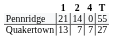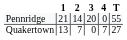 <table style="border-collapse: collapse;">
 <tr>
 <th style="text-align: left;"></th>
 <th style="text-align: center; padding: 0px 3px 0px 3px; width:12px;">1</th>
 <th style="text-align: center; padding: 0px 3px 0px 3px; width:12px;">2</th>
+<th style="text-align: center; padding: 0px 3px 0px 3px; width:12px;">3</th>
 <th style="text-align: center; padding: 0px 3px 0px 3px; width:12px;">4</th>
 <th style="text-align: center; padding: 0px 3px 0px 3px; width:12px;">T</th>
 </tr>
 <tr>
 <td style="background: #f8f9fa; text-align: left; border-bottom: 1px solid black; padding: 0px 3px 0px 3px;">Pennridge</td>
 <td style="background: #f8f9fa; border-left: 1px solid black; border-bottom: 1px solid black; text-align: right; padding: 0px 3px 0px 3px;">21</td>
 <td style="background: #f8f9fa; border-left: 1px solid black; border-bottom: 1px solid black; text-align: right; padding: 0px 3px 0px 3px;">14</td>
+<td style="background: #f8f9fa; border-left: 1px solid black; border-bottom: 1px solid black; text-align: right; padding: 0px 3px 0px 3px;">20</td>
 <td style="background: #f8f9fa; border-left: 1px solid black; border-bottom: 1px solid black; text-align: right; padding: 0px 3px 0px 3px;">0</td>
 <td style="background: #f8f9fa; border-left: 1px solid black; border-bottom: 1px solid black; text-align: right; padding: 0px 3px 0px 3px;">55</td>
 </tr>
 <tr>
 <td style="text-align: left; padding: 0px 3px 0px 3px;">Quakertown</td>
 <td style="border-left: 1px solid black; text-align: right; padding: 0px 3px 0px 3px;">13</td>
 <td style="border-left: 1px solid black; text-align: right; padding: 0px 3px 0px 3px;">7</td>
+<td style="border-left: 1px solid black; text-align: right; padding: 0px 3px 0px 3px;">0</td>
 <td style="border-left: 1px solid black; text-align: right; padding: 0px 3px 0px 3px;">7</td>
 <td style="border-left: 1px solid black; text-align: right; padding: 0px 3px 0px 3px;">27</td>
 </tr>
 </table>
